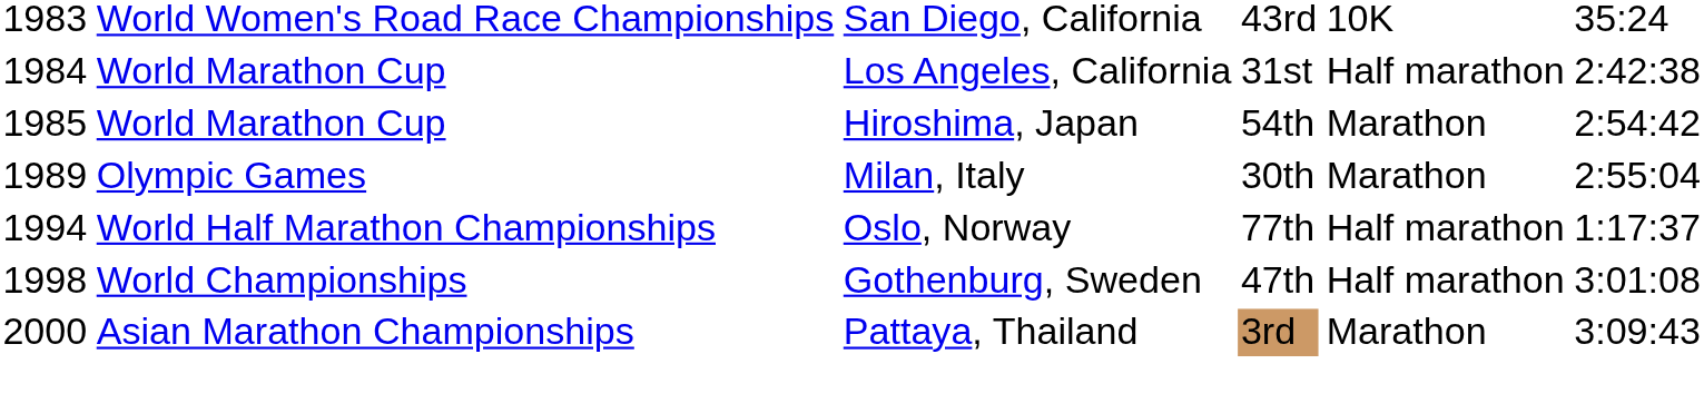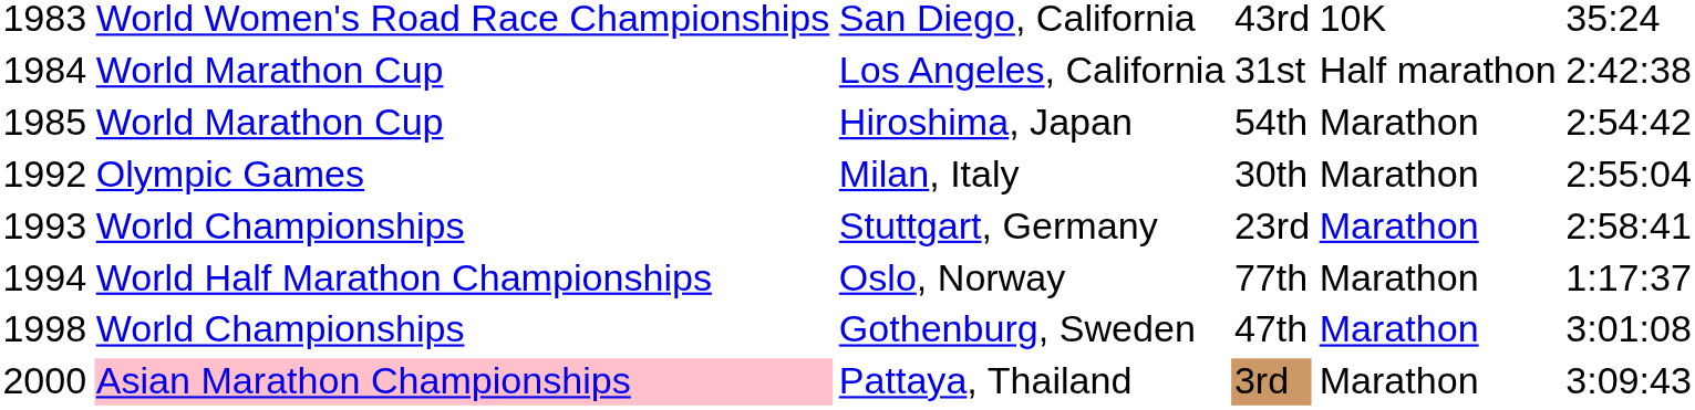 <table>
 <tr>
 <td>1983</td>
 <td><a href='#'>World Women's Road Race Championships</a></td>
 <td><a href='#'>San Diego</a>, California</td>
 <td>43rd</td>
 <td>10K</td>
 <td>35:24</td>
 </tr>
 <tr>
 <td>1984</td>
 <td><a href='#'>World Marathon Cup</a></td>
 <td><a href='#'>Los Angeles</a>, California</td>
 <td>31st</td>
 <td>Half marathon</td>
 <td>2:42:38</td>
 </tr>
 <tr>
 <td>1985</td>
 <td><a href='#'>World Marathon Cup</a></td>
 <td><a href='#'>Hiroshima</a>, Japan</td>
 <td>54th</td>
 <td>Marathon</td>
 <td>2:54:42</td>
 </tr>
 <tr>
-<td>1989</td>
+<td>1992</td>
 <td><a href='#'>Olympic Games</a></td>
 <td><a href='#'>Milan</a>, Italy</td>
 <td>30th</td>
 <td>Marathon</td>
 <td>2:55:04</td>
 </tr>
 <tr>
+<td>1993</td>
+<td><a href='#'>World Championships</a></td>
+<td><a href='#'>Stuttgart</a>, Germany</td>
+<td>23rd</td>
+<td><a href='#'>Marathon</a></td>
+<td>2:58:41</td>
+</tr>
+<tr>
 <td>1994</td>
 <td><a href='#'>World Half Marathon Championships</a></td>
 <td><a href='#'>Oslo</a>, Norway</td>
 <td>77th</td>
-<td>Half marathon</td>
+<td>Marathon</td>
 <td>1:17:37</td>
 </tr>
 <tr>
 <td>1998</td>
 <td><a href='#'>World Championships</a></td>
 <td><a href='#'>Gothenburg</a>, Sweden</td>
 <td>47th</td>
-<td>Half marathon</td>
+<td><a href='#'>Marathon</a></td>
 <td>3:01:08</td>
 </tr>
 <tr>
 <td>2000</td>
-<td><a href='#'>Asian Marathon Championships</a></td>
+<td style="background: pink;"><a href='#'>Asian Marathon Championships</a></td>
 <td><a href='#'>Pattaya</a>, Thailand</td>
 <td bgcolor=cc9966>3rd</td>
 <td>Marathon</td>
 <td>3:09:43</td>
 </tr>
 </table>
